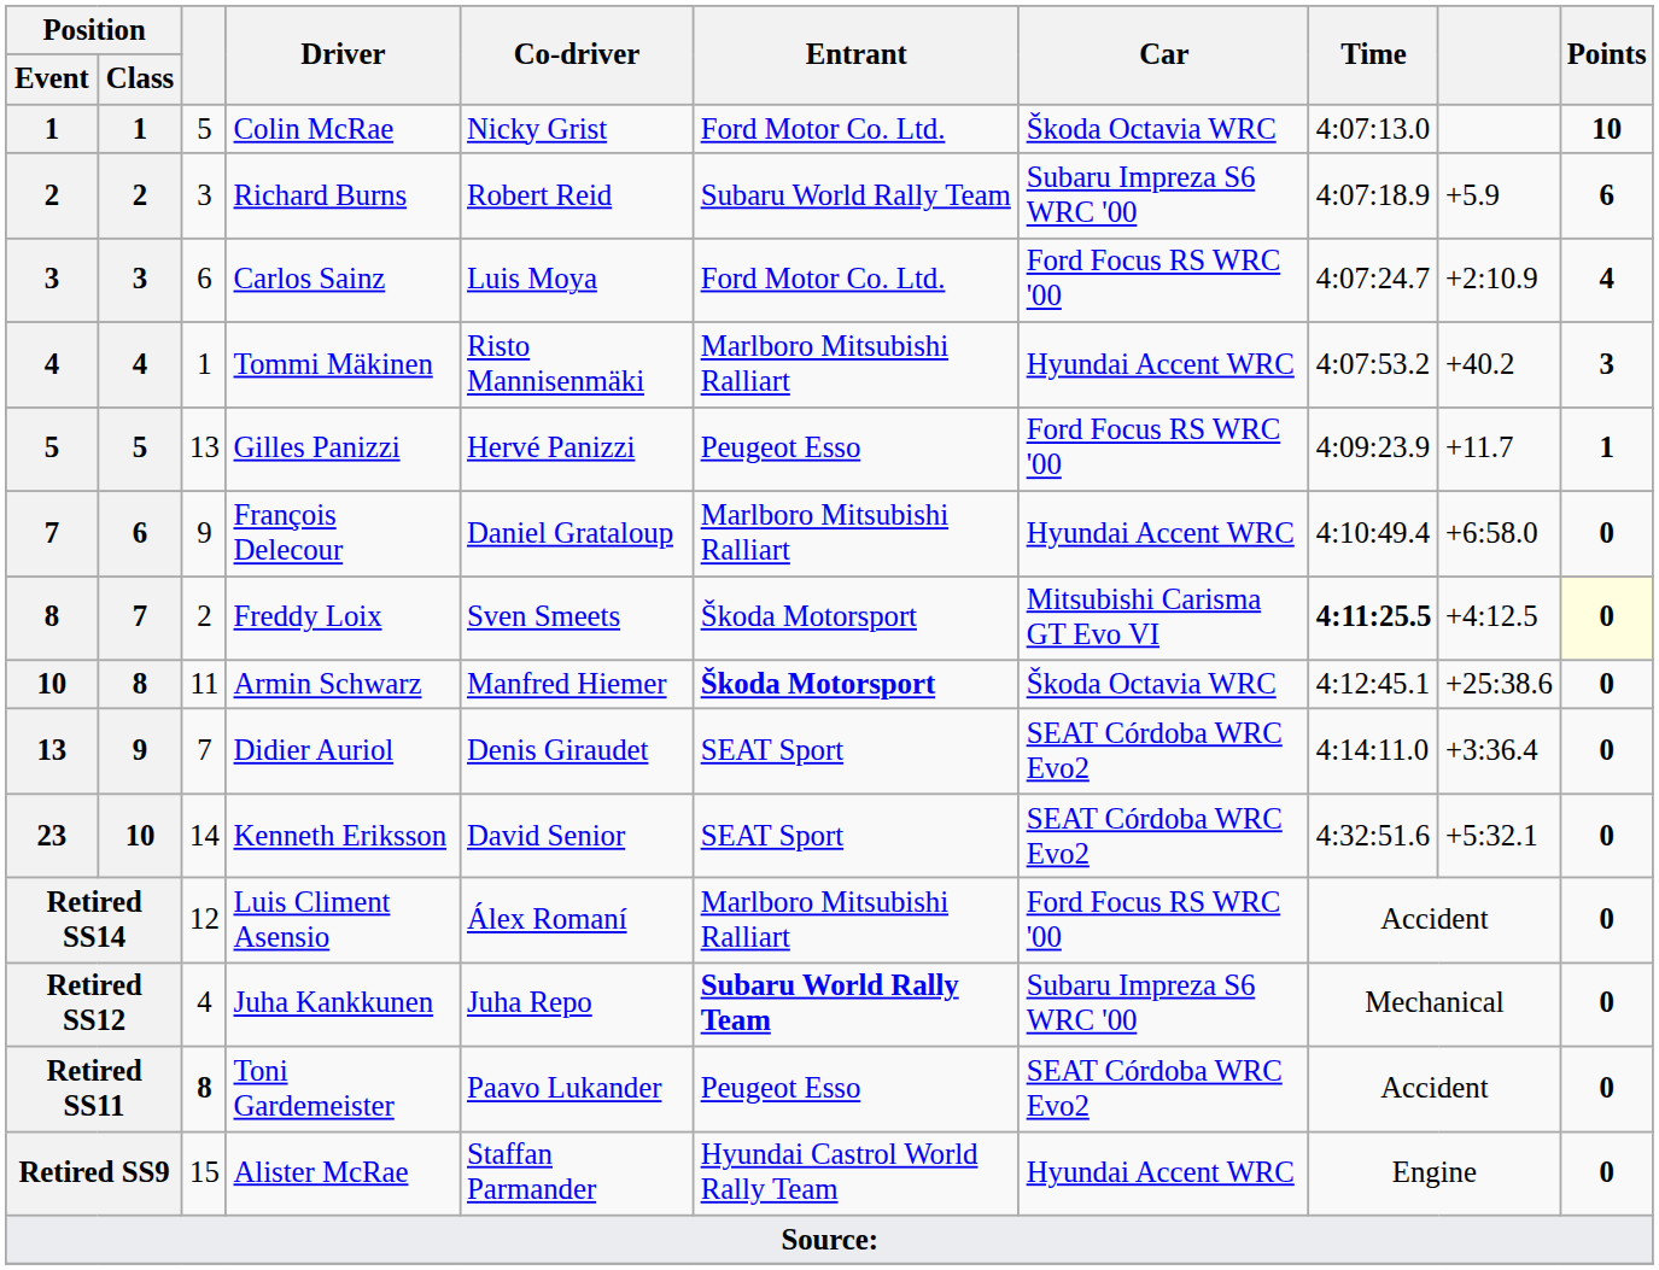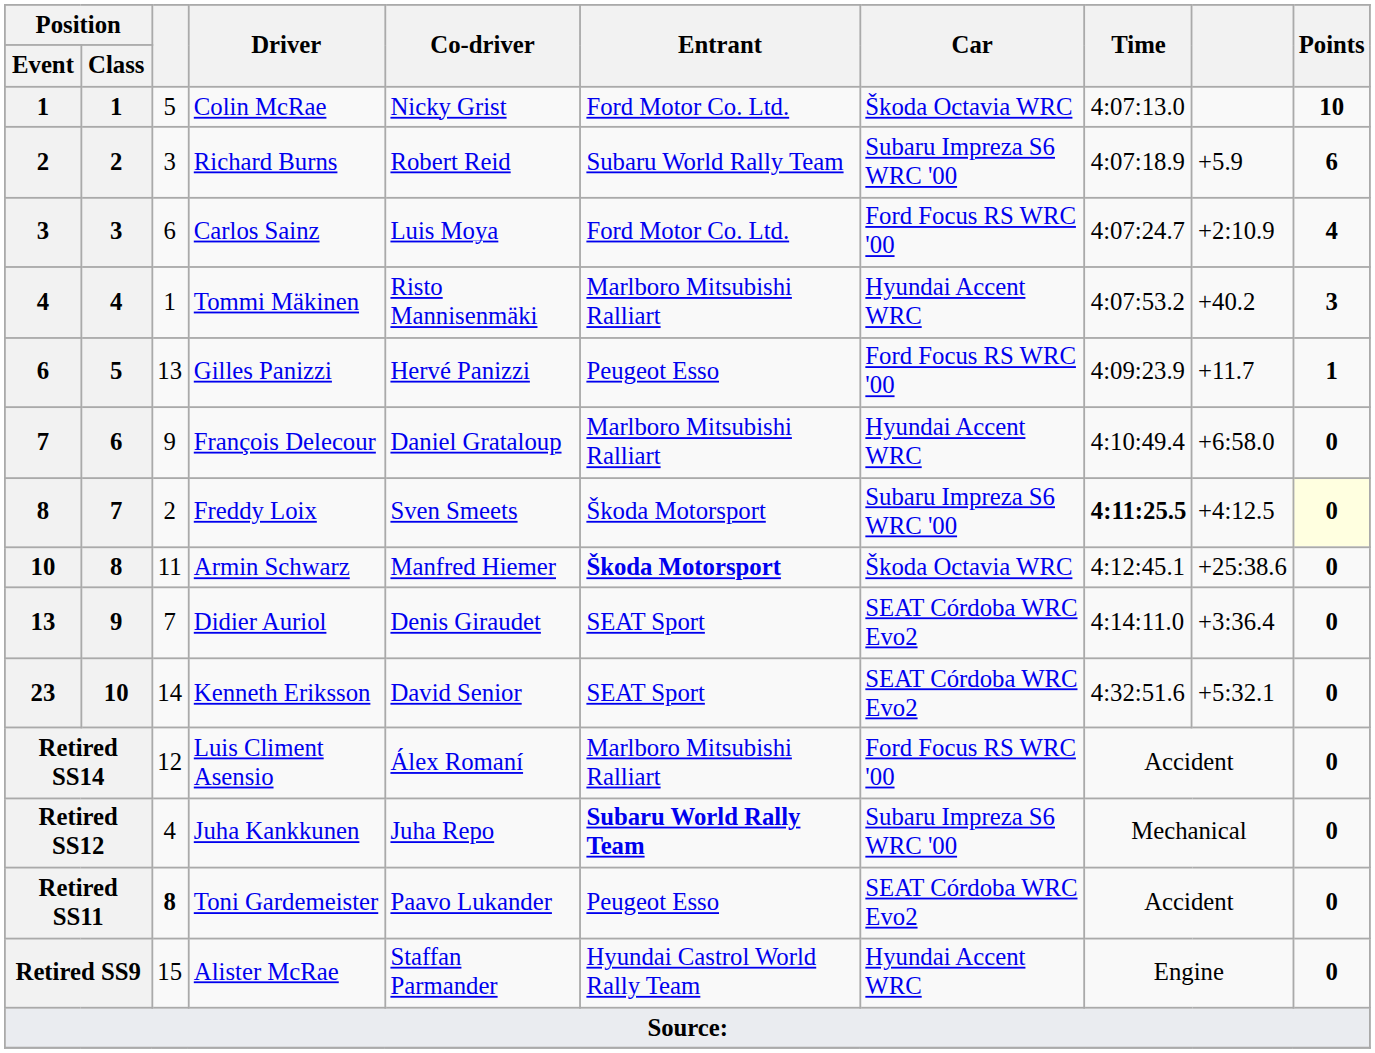 <table class="wikitable" width=85% style="font-size: 85%;">
 <tr>
 <th colspan="2">Position</th>
 <th rowspan="2"></th>
 <th rowspan="2">Driver</th>
 <th rowspan="2">Co-driver</th>
 <th rowspan="2">Entrant</th>
 <th rowspan="2">Car</th>
 <th rowspan="2">Time</th>
 <th rowspan="2"></th>
 <th rowspan="2">Points</th>
 </tr>
 <tr>
 <th>Event</th>
 <th>Class</th>
 </tr>
 <tr>
 <th>1</th>
 <th>1</th>
 <td align="center">5</td>
 <td> <a href='#'>Colin McRae</a></td>
 <td> <a href='#'>Nicky Grist</a></td>
 <td> <a href='#'>Ford Motor Co. Ltd.</a></td>
 <td><a href='#'>Škoda Octavia WRC</a></td>
 <td>4:07:13.0</td>
 <td></td>
 <td align="center"><strong>10</strong></td>
 </tr>
 <tr>
 <th>2</th>
 <th>2</th>
 <td align="center">3</td>
 <td> <a href='#'>Richard Burns</a></td>
 <td> <a href='#'>Robert Reid</a></td>
 <td> <a href='#'>Subaru World Rally Team</a></td>
 <td><a href='#'>Subaru Impreza S6 WRC '00</a></td>
 <td>4:07:18.9</td>
 <td>+5.9</td>
 <td align="center"><strong>6</strong></td>
 </tr>
 <tr>
 <th>3</th>
 <th>3</th>
 <td align="center">6</td>
 <td> <a href='#'>Carlos Sainz</a></td>
 <td> <a href='#'>Luis Moya</a></td>
 <td> <a href='#'>Ford Motor Co. Ltd.</a></td>
 <td><a href='#'>Ford Focus RS WRC '00</a></td>
 <td>4:07:24.7</td>
 <td>+2:10.9</td>
 <td align="center"><strong>4</strong></td>
 </tr>
 <tr>
 <th>4</th>
 <th>4</th>
 <td align="center">1</td>
 <td> <a href='#'>Tommi Mäkinen</a></td>
 <td> <a href='#'>Risto Mannisenmäki</a></td>
 <td> <a href='#'>Marlboro Mitsubishi Ralliart</a></td>
 <td><a href='#'>Hyundai Accent WRC</a></td>
 <td>4:07:53.2</td>
 <td>+40.2</td>
 <td align="center"><strong>3</strong></td>
 </tr>
 <tr>
-<th>5</th>
+<th>6</th>
 <th>5</th>
 <td align="center">13</td>
 <td> <a href='#'>Gilles Panizzi</a></td>
 <td> <a href='#'>Hervé Panizzi</a></td>
 <td> <a href='#'>Peugeot Esso</a></td>
 <td><a href='#'>Ford Focus RS WRC '00</a></td>
 <td>4:09:23.9</td>
 <td>+11.7</td>
 <td align="center"><strong>1</strong></td>
 </tr>
 <tr>
 <th>7</th>
 <th>6</th>
 <td align="center">9</td>
 <td> <a href='#'>François Delecour</a></td>
 <td> <a href='#'>Daniel Grataloup</a></td>
 <td> <a href='#'>Marlboro Mitsubishi Ralliart</a></td>
 <td><a href='#'>Hyundai Accent WRC</a></td>
 <td>4:10:49.4</td>
 <td>+6:58.0</td>
 <td align="center"><strong>0</strong></td>
 </tr>
 <tr>
 <th>8</th>
 <th>7</th>
 <td align="center">2</td>
 <td> <a href='#'>Freddy Loix</a></td>
 <td> <a href='#'>Sven Smeets</a></td>
 <td> <a href='#'>Škoda Motorsport</a></td>
-<td><a href='#'>Mitsubishi Carisma GT Evo VI</a></td>
+<td><a href='#'>Subaru Impreza S6 WRC '00</a></td>
 <td><strong>4:11:25.5</strong></td>
 <td>+4:12.5</td>
 <td align="center" style="background: lightyellow;"><strong>0</strong></td>
 </tr>
 <tr>
 <th>10</th>
 <th>8</th>
 <td align="center">11</td>
 <td> <a href='#'>Armin Schwarz</a></td>
 <td> <a href='#'>Manfred Hiemer</a></td>
 <td><strong> <a href='#'>Škoda Motorsport</a></strong></td>
 <td><a href='#'>Škoda Octavia WRC</a></td>
 <td>4:12:45.1</td>
 <td>+25:38.6</td>
 <td align="center"><strong>0</strong></td>
 </tr>
 <tr>
 <th>13</th>
 <th>9</th>
 <td align="center">7</td>
 <td> <a href='#'>Didier Auriol</a></td>
 <td> <a href='#'>Denis Giraudet</a></td>
 <td> <a href='#'>SEAT Sport</a></td>
 <td><a href='#'>SEAT Córdoba WRC Evo2</a></td>
 <td>4:14:11.0</td>
 <td>+3:36.4</td>
 <td align="center"><strong>0</strong></td>
 </tr>
 <tr>
 <th>23</th>
 <th>10</th>
 <td align="center">14</td>
 <td> <a href='#'>Kenneth Eriksson</a></td>
 <td> <a href='#'>David Senior</a></td>
 <td> <a href='#'>SEAT Sport</a></td>
 <td><a href='#'>SEAT Córdoba WRC Evo2</a></td>
 <td>4:32:51.6</td>
 <td>+5:32.1</td>
 <td align="center"><strong>0</strong></td>
 </tr>
 <tr>
 <th colspan="2">Retired SS14</th>
 <td align="center">12</td>
 <td> <a href='#'>Luis Climent Asensio</a></td>
 <td> <a href='#'>Álex Romaní</a></td>
 <td> <a href='#'>Marlboro Mitsubishi Ralliart</a></td>
 <td><a href='#'>Ford Focus RS WRC '00</a></td>
 <td align="center" colspan="2">Accident</td>
 <td align="center"><strong>0</strong></td>
 </tr>
 <tr>
 <th colspan="2">Retired SS12</th>
 <td align="center">4</td>
 <td> <a href='#'>Juha Kankkunen</a></td>
 <td> <a href='#'>Juha Repo</a></td>
 <td><strong> <a href='#'>Subaru World Rally Team</a></strong></td>
 <td><a href='#'>Subaru Impreza S6 WRC '00</a></td>
 <td align="center" colspan="2">Mechanical</td>
 <td align="center"><strong>0</strong></td>
 </tr>
 <tr>
 <th colspan="2">Retired SS11</th>
 <td align="center"><strong>8</strong></td>
 <td> <a href='#'>Toni Gardemeister</a></td>
 <td> <a href='#'>Paavo Lukander</a></td>
 <td> <a href='#'>Peugeot Esso</a></td>
 <td><a href='#'>SEAT Córdoba WRC Evo2</a></td>
 <td align="center" colspan="2">Accident</td>
 <td align="center"><strong>0</strong></td>
 </tr>
 <tr>
 <th colspan="2">Retired SS9</th>
 <td align="center">15</td>
 <td> <a href='#'>Alister McRae</a></td>
 <td> <a href='#'>Staffan Parmander</a></td>
 <td> <a href='#'>Hyundai Castrol World Rally Team</a></td>
 <td><a href='#'>Hyundai Accent WRC</a></td>
 <td align="center" colspan="2">Engine</td>
 <td align="center"><strong>0</strong></td>
 </tr>
 <tr>
 <td style="background-color:#EAECF0; text-align:center" colspan="10"><strong>Source:</strong></td>
 </tr>
 <tr>
 </tr>
 </table>
